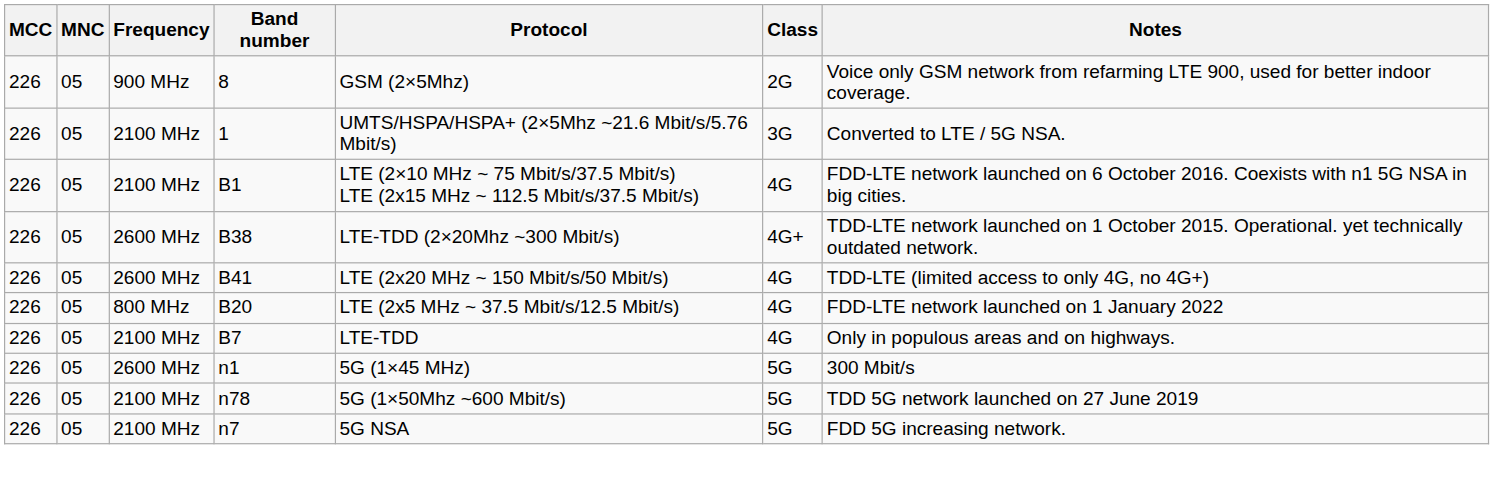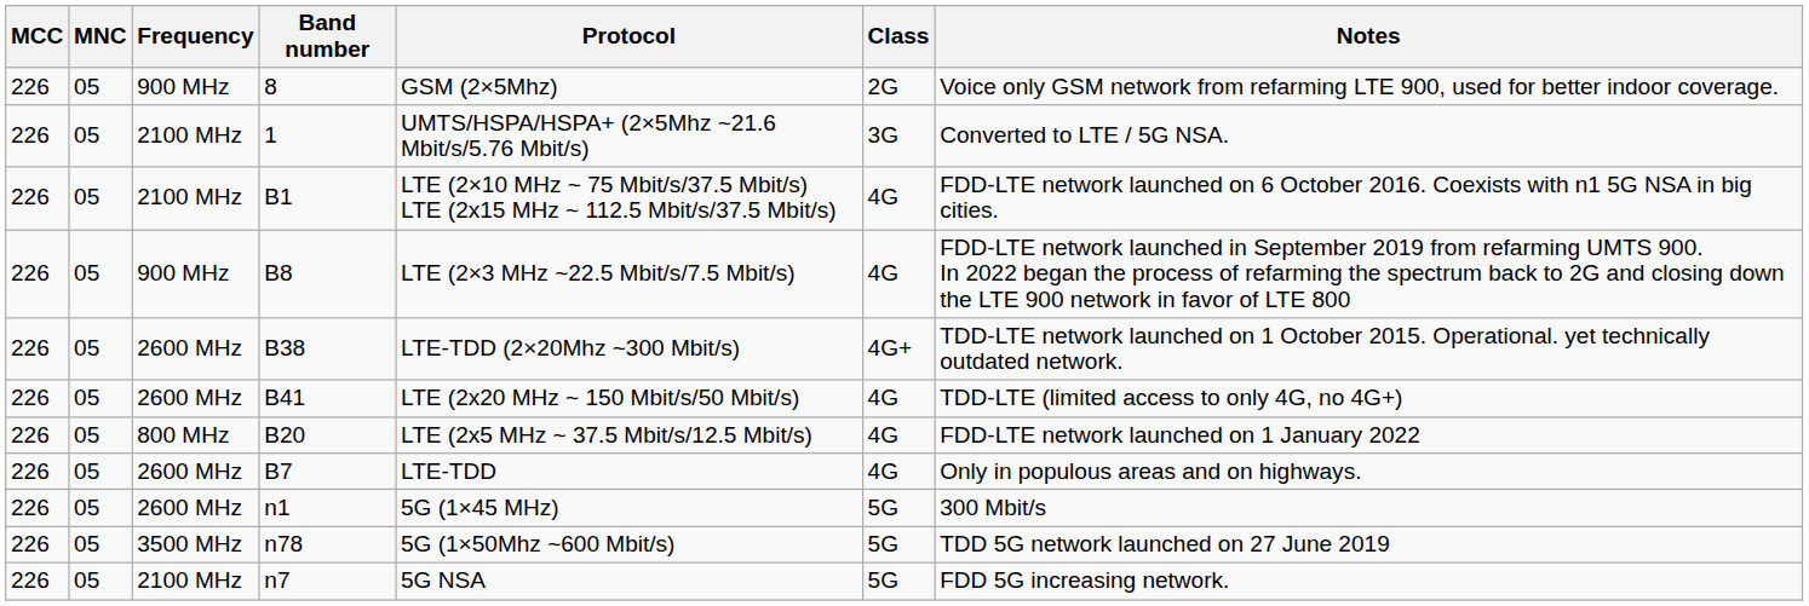 <table class="wikitable sortable" border="1">
 <tr>
 <th>MCC</th>
 <th>MNC</th>
 <th>Frequency</th>
 <th>Band number</th>
 <th>Protocol</th>
 <th>Class</th>
 <th class="unsortable">Notes</th>
 </tr>
 <tr>
 <td>226</td>
 <td>05</td>
 <td>900 MHz</td>
 <td>8</td>
 <td>GSM (2×5Mhz)</td>
 <td>2G</td>
 <td>Voice only GSM network from refarming LTE 900, used for better indoor coverage.</td>
 </tr>
 <tr>
 <td>226</td>
 <td>05</td>
 <td>2100 MHz</td>
 <td>1</td>
 <td>UMTS/HSPA/HSPA+ (2×5Mhz ~21.6 Mbit/s/5.76 Mbit/s)</td>
 <td>3G</td>
 <td>Converted to LTE / 5G NSA.</td>
 </tr>
 <tr>
 <td>226</td>
 <td>05</td>
 <td>2100 MHz</td>
 <td>B1</td>
 <td>LTE (2×10 MHz ~ 75 Mbit/s/37.5 Mbit/s)<br>LTE (2x15 MHz ~ 112.5 Mbit/s/37.5 Mbit/s)</td>
 <td>4G</td>
 <td>FDD-LTE network launched on 6 October 2016. Coexists with n1 5G NSA in big cities.</td>
 </tr>
 <tr>
 <td>226</td>
 <td>05</td>
+<td>900 MHz</td>
+<td>B8</td>
+<td>LTE (2×3 MHz ~22.5 Mbit/s/7.5 Mbit/s)</td>
+<td>4G</td>
+<td>FDD-LTE network launched in September 2019 from refarming UMTS 900.<br>In 2022 began the process of refarming the spectrum back to 2G and closing down the LTE 900 network in favor of LTE 800</td>
+</tr>
+<tr>
+<td>226</td>
+<td>05</td>
 <td>2600 MHz</td>
 <td>B38</td>
 <td>LTE-TDD (2×20Mhz ~300 Mbit/s)</td>
 <td>4G+</td>
 <td>TDD-LTE network launched on 1 October 2015. Operational. yet technically outdated network.</td>
 </tr>
 <tr>
 <td>226</td>
 <td>05</td>
 <td>2600 MHz</td>
 <td>B41</td>
 <td>LTE (2x20 MHz ~ 150 Mbit/s/50 Mbit/s)</td>
 <td>4G</td>
 <td>TDD-LTE (limited access to only 4G, no 4G+)</td>
 </tr>
 <tr>
 <td>226</td>
 <td>05</td>
 <td>800 MHz</td>
 <td>B20</td>
 <td>LTE (2x5 MHz ~ 37.5 Mbit/s/12.5 Mbit/s)</td>
 <td>4G</td>
 <td>FDD-LTE network launched on 1 January 2022</td>
 </tr>
 <tr>
 <td>226</td>
 <td>05</td>
-<td>2100 MHz</td>
+<td>2600 MHz</td>
 <td>B7</td>
 <td>LTE-TDD</td>
 <td>4G</td>
 <td>Only in populous areas and on highways.</td>
 </tr>
 <tr>
 <td>226</td>
 <td>05</td>
 <td>2600 MHz</td>
 <td>n1</td>
 <td>5G (1×45 MHz)</td>
 <td>5G</td>
 <td>300 Mbit/s</td>
 </tr>
 <tr>
 <td>226</td>
 <td>05</td>
-<td>2100 MHz</td>
+<td>3500 MHz</td>
 <td>n78</td>
 <td>5G (1×50Mhz ~600 Mbit/s)</td>
 <td>5G</td>
 <td>TDD 5G network launched on 27 June 2019</td>
 </tr>
 <tr>
 <td>226</td>
 <td>05</td>
 <td>2100 MHz</td>
 <td>n7</td>
 <td>5G NSA</td>
 <td>5G</td>
 <td>FDD 5G increasing network.</td>
 </tr>
 </table>
